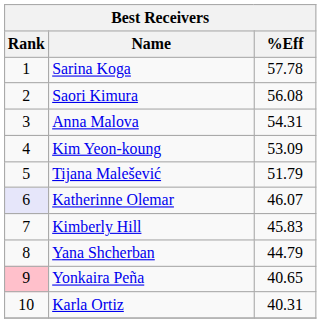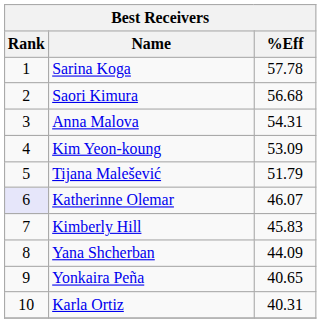 <table class="wikitable" style="margin:0.5em auto;width=480;font-size:90%">
 <tr>
 <th colspan=3>Best Receivers</th>
 </tr>
 <tr>
 <th width=30>Rank</th>
 <th width=180>Name</th>
 <th width=50>%Eff</th>
 </tr>
 <tr>
 <td align=center>1</td>
 <td> <a href='#'>Sarina Koga</a></td>
 <td align=center>57.78</td>
 </tr>
 <tr>
 <td align=center>2</td>
 <td> <a href='#'>Saori Kimura</a></td>
-<td align=center>56.08</td>
+<td align=center>56.68</td>
 </tr>
 <tr>
 <td align=center>3</td>
 <td> <a href='#'>Anna Malova</a></td>
 <td align=center>54.31</td>
 </tr>
 <tr>
 <td align=center>4</td>
 <td> <a href='#'>Kim Yeon-koung</a></td>
 <td align=center>53.09</td>
 </tr>
 <tr>
 <td align=center>5</td>
 <td> <a href='#'>Tijana Malešević</a></td>
 <td align=center>51.79</td>
 </tr>
 <tr>
 <td align=center style="background: lavender;">6</td>
 <td> <a href='#'>Katherinne Olemar</a></td>
 <td align=center>46.07</td>
 </tr>
 <tr>
 <td align=center>7</td>
 <td> <a href='#'>Kimberly Hill</a></td>
 <td align=center>45.83</td>
 </tr>
 <tr>
 <td align=center>8</td>
 <td> <a href='#'>Yana Shcherban</a></td>
-<td align=center>44.79</td>
+<td align=center>44.09</td>
 </tr>
 <tr>
-<td align=center style="background: pink;">9</td>
+<td align=center>9</td>
 <td> <a href='#'>Yonkaira Peña</a></td>
 <td align=center>40.65</td>
 </tr>
 <tr>
 <td align=center>10</td>
 <td> <a href='#'>Karla Ortiz</a></td>
 <td align=center>40.31</td>
 </tr>
 <tr>
 </tr>
 </table>
